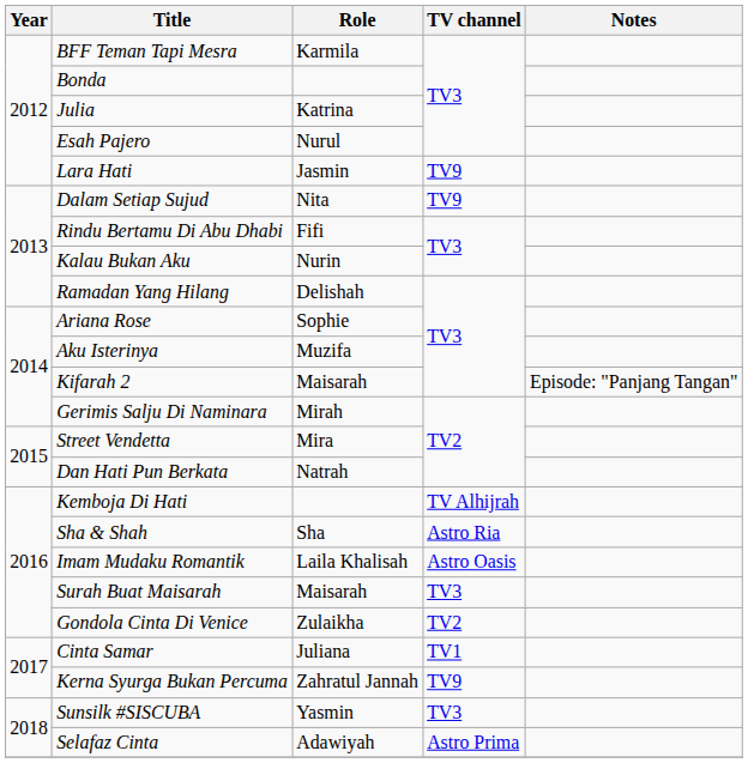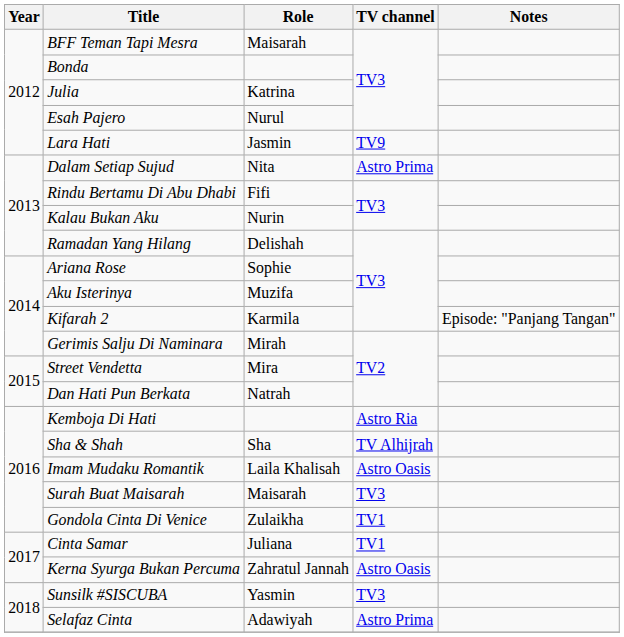 <table class="wikitable">
 <tr>
 <th>Year</th>
 <th>Title</th>
 <th>Role</th>
 <th>TV channel</th>
 <th>Notes</th>
 </tr>
 <tr>
 <td rowspan="5">2012</td>
 <td><em>BFF Teman Tapi Mesra</em></td>
-<td>Karmila</td>
+<td>Maisarah</td>
 <td rowspan="4"><a href='#'>TV3</a></td>
 <td></td>
 </tr>
 <tr>
 <td><em>Bonda</em></td>
 <td></td>
 <td></td>
 </tr>
 <tr>
 <td><em>Julia</em></td>
 <td>Katrina</td>
 <td></td>
 </tr>
 <tr>
 <td><em>Esah Pajero</em></td>
 <td>Nurul</td>
 <td></td>
 </tr>
 <tr>
 <td><em>Lara Hati</em></td>
 <td>Jasmin</td>
 <td><a href='#'>TV9</a></td>
 <td></td>
 </tr>
 <tr>
 <td rowspan="4">2013</td>
 <td><em>Dalam Setiap Sujud</em> </td>
 <td>Nita</td>
-<td><a href='#'>TV9</a></td>
+<td><a href='#'>Astro Prima</a></td>
 <td></td>
 </tr>
 <tr>
 <td><em>Rindu Bertamu Di Abu Dhabi</em></td>
 <td>Fifi</td>
 <td rowspan="2"><a href='#'>TV3</a></td>
 <td></td>
 </tr>
 <tr>
 <td><em>Kalau Bukan Aku</em></td>
 <td>Nurin</td>
 <td></td>
 </tr>
 <tr>
 <td><em>Ramadan Yang Hilang</em></td>
 <td>Delishah</td>
 <td rowspan="4"><a href='#'>TV3</a></td>
 <td></td>
 </tr>
 <tr>
 <td rowspan="4">2014</td>
 <td><em>Ariana Rose</em></td>
 <td>Sophie</td>
 <td></td>
 </tr>
 <tr>
 <td><em>Aku Isterinya</em></td>
 <td>Muzifa</td>
 <td></td>
 </tr>
 <tr>
 <td><em>Kifarah 2</em></td>
-<td>Maisarah</td>
+<td>Karmila</td>
 <td>Episode: "Panjang Tangan"</td>
 </tr>
 <tr>
 <td><em>Gerimis Salju Di Naminara</em></td>
 <td>Mirah</td>
 <td rowspan="3"><a href='#'>TV2</a></td>
 <td></td>
 </tr>
 <tr>
 <td rowspan="2">2015</td>
 <td><em>Street Vendetta</em></td>
 <td>Mira</td>
 <td></td>
 </tr>
 <tr>
 <td><em>Dan Hati Pun Berkata</em></td>
 <td>Natrah</td>
 <td></td>
 </tr>
 <tr>
 <td rowspan="5">2016</td>
 <td><em>Kemboja Di Hati</em></td>
 <td></td>
-<td><a href='#'>TV Alhijrah</a></td>
+<td><a href='#'>Astro Ria</a></td>
 <td></td>
 </tr>
 <tr>
 <td><em>Sha & Shah</em></td>
 <td>Sha</td>
-<td><a href='#'>Astro Ria</a></td>
+<td><a href='#'>TV Alhijrah</a></td>
 <td></td>
 </tr>
 <tr>
 <td><em>Imam Mudaku Romantik</em></td>
 <td>Laila Khalisah</td>
 <td><a href='#'>Astro Oasis</a></td>
 <td></td>
 </tr>
 <tr>
 <td><em>Surah Buat Maisarah</em></td>
 <td>Maisarah</td>
 <td><a href='#'>TV3</a></td>
 <td></td>
 </tr>
 <tr>
 <td><em>Gondola Cinta Di Venice</em></td>
 <td>Zulaikha</td>
-<td><a href='#'>TV2</a></td>
+<td><a href='#'>TV1</a></td>
 <td></td>
 </tr>
 <tr>
 <td rowspan="2">2017</td>
 <td><em>Cinta Samar</em></td>
 <td>Juliana</td>
 <td><a href='#'>TV1</a></td>
 <td></td>
 </tr>
 <tr>
 <td><em>Kerna Syurga Bukan Percuma</em></td>
 <td>Zahratul Jannah</td>
-<td><a href='#'>TV9</a></td>
+<td><a href='#'>Astro Oasis</a></td>
 <td></td>
 </tr>
 <tr>
 <td rowspan="2">2018</td>
 <td><em>Sunsilk #SISCUBA</em></td>
 <td>Yasmin</td>
 <td><a href='#'>TV3</a></td>
 <td></td>
 </tr>
 <tr>
 <td><em>Selafaz Cinta</em></td>
 <td>Adawiyah</td>
 <td><a href='#'>Astro Prima</a></td>
 <td></td>
 </tr>
 <tr>
 </tr>
 </table>
